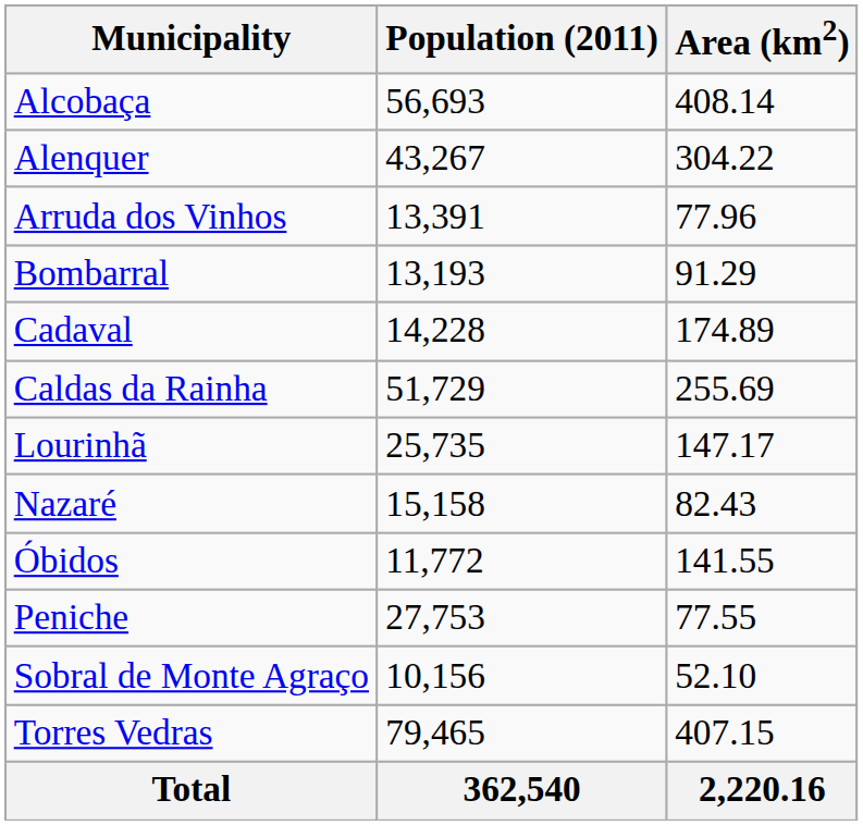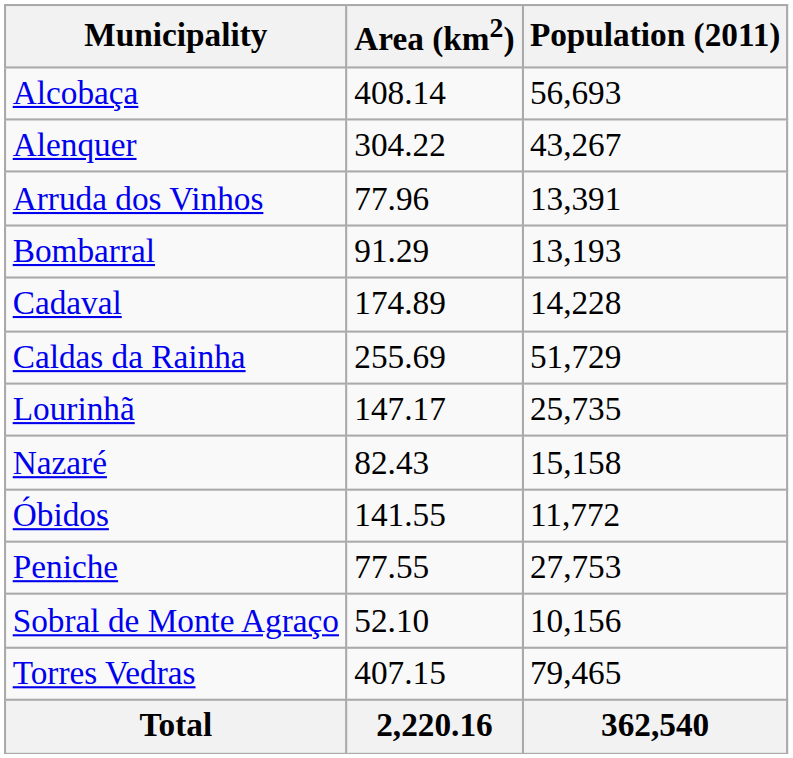 <table class="wikitable sortable">
 <tr>
 <th>Municipality</th>
+<th>Area (km<sup>2</sup>)</th>
 <th>Population (2011)</th>
-<th>Area (km<sup>2</sup>)</th>
 </tr>
 <tr>
 <td><a href='#'>Alcobaça</a></td>
+<td>408.14</td>
 <td>56,693</td>
-<td>408.14</td>
 </tr>
 <tr>
 <td><a href='#'>Alenquer</a></td>
+<td>304.22</td>
 <td>43,267</td>
-<td>304.22</td>
 </tr>
 <tr>
 <td><a href='#'>Arruda dos Vinhos</a></td>
+<td>77.96</td>
 <td>13,391</td>
-<td>77.96</td>
 </tr>
 <tr>
 <td><a href='#'>Bombarral</a></td>
+<td>91.29</td>
 <td>13,193</td>
-<td>91.29</td>
 </tr>
 <tr>
 <td><a href='#'>Cadaval</a></td>
+<td>174.89</td>
 <td>14,228</td>
-<td>174.89</td>
 </tr>
 <tr>
 <td><a href='#'>Caldas da Rainha</a></td>
+<td>255.69</td>
 <td>51,729</td>
-<td>255.69</td>
 </tr>
 <tr>
 <td><a href='#'>Lourinhã</a></td>
+<td>147.17</td>
 <td>25,735</td>
-<td>147.17</td>
 </tr>
 <tr>
 <td><a href='#'>Nazaré</a></td>
+<td>82.43</td>
 <td>15,158</td>
-<td>82.43</td>
 </tr>
 <tr>
 <td><a href='#'>Óbidos</a></td>
+<td>141.55</td>
 <td>11,772</td>
-<td>141.55</td>
 </tr>
 <tr>
 <td><a href='#'>Peniche</a></td>
+<td>77.55</td>
 <td>27,753</td>
-<td>77.55</td>
 </tr>
 <tr>
 <td><a href='#'>Sobral de Monte Agraço</a></td>
+<td>52.10</td>
 <td>10,156</td>
-<td>52.10</td>
 </tr>
 <tr>
 <td><a href='#'>Torres Vedras</a></td>
+<td>407.15</td>
 <td>79,465</td>
-<td>407.15</td>
 </tr>
 <tr>
 <th>Total</th>
+<th>2,220.16</th>
 <th>362,540</th>
-<th>2,220.16</th>
 </tr>
 </table>
